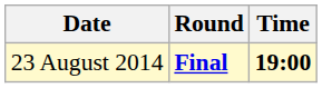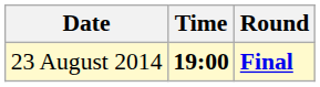 <table class="wikitable">
 <tr>
 <th>Date</th>
+<th>Time</th>
 <th>Round</th>
-<th>Time</th>
 </tr>
 <tr style=background:lemonchiffon>
 <td>23 August 2014</td>
+<td><strong>19:00</strong></td>
 <td><strong><a href='#'>Final</a></strong></td>
-<td><strong>19:00</strong></td>
 </tr>
 </table>
